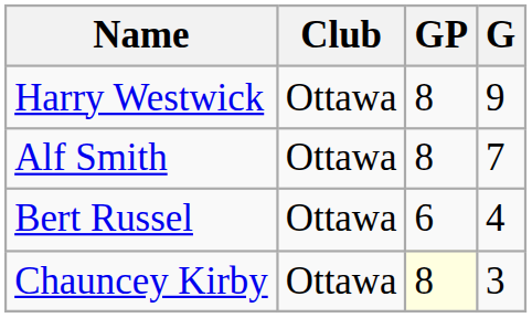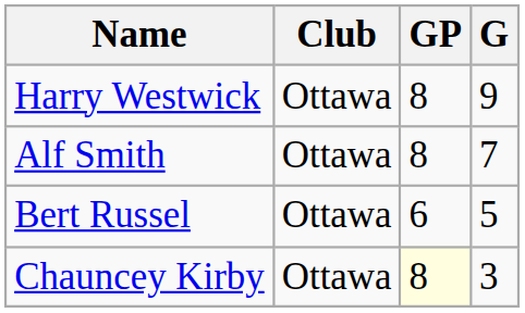 <table class="wikitable">
 <tr>
 <th>Name</th>
 <th>Club</th>
 <th>GP</th>
 <th>G</th>
 </tr>
 <tr>
 <td><a href='#'>Harry Westwick</a></td>
 <td>Ottawa</td>
 <td>8</td>
 <td>9</td>
 </tr>
 <tr>
 <td><a href='#'>Alf Smith</a></td>
 <td>Ottawa</td>
 <td>8</td>
 <td>7</td>
 </tr>
 <tr>
 <td><a href='#'>Bert Russel</a></td>
 <td>Ottawa</td>
 <td>6</td>
-<td>4</td>
+<td>5</td>
 </tr>
 <tr>
 <td><a href='#'>Chauncey Kirby</a></td>
 <td>Ottawa</td>
 <td style="background: lightyellow;">8</td>
 <td>3</td>
 </tr>
 <tr>
 </tr>
 </table>
